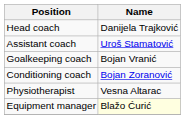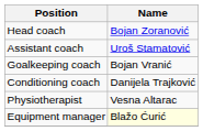 <table class="wikitable" style="text-align: center">
 <tr>
 <th align=left>Position</th>
 <th align=left>Name</th>
 </tr>
 <tr>
 <td align=left>Head coach</td>
-<td align=left>Danijela Trajković</td>
+<td align=left><a href='#'>Bojan Zoranović</a></td>
 </tr>
 <tr>
 <td align=left>Assistant coach</td>
 <td align=left><a href='#'>Uroš Stamatović</a></td>
 </tr>
 <tr>
 <td align=left>Goalkeeping coach</td>
 <td align=left>Bojan Vranić</td>
 </tr>
 <tr>
 <td align=left>Conditioning coach</td>
-<td align=left><a href='#'>Bojan Zoranović</a></td>
+<td align=left>Danijela Trajković</td>
 </tr>
 <tr>
 <td align=left>Physiotherapist</td>
 <td align=left>Vesna Altarac</td>
 </tr>
 <tr>
 <td align=left>Equipment manager</td>
 <td align=left style="background: lightyellow;">Blažo Ćurić</td>
 </tr>
 <tr>
 </tr>
 </table>
